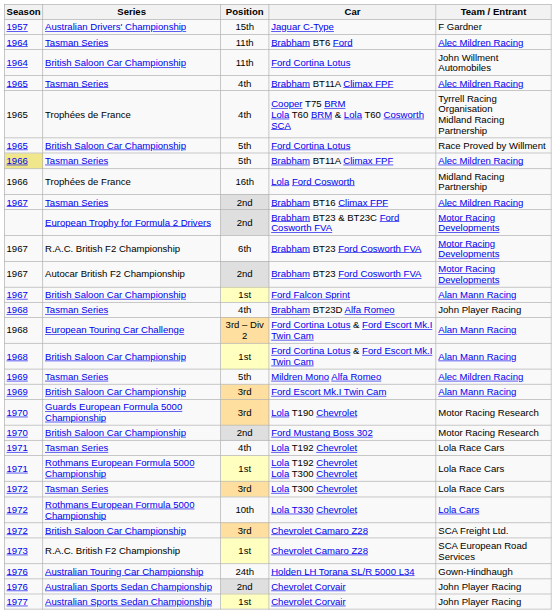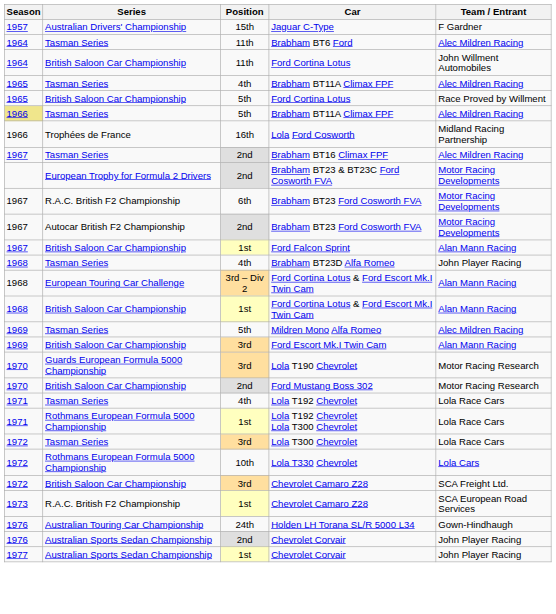 <table class="wikitable" style="font-size: 95%;">
 <tr>
 <th>Season</th>
 <th>Series</th>
 <th>Position</th>
 <th>Car</th>
 <th>Team / Entrant</th>
 </tr>
 <tr>
 <td><a href='#'>1957</a></td>
 <td><a href='#'>Australian Drivers' Championship</a></td>
 <td align="center">15th</td>
 <td><a href='#'>Jaguar C-Type</a></td>
 <td>F Gardner</td>
 </tr>
 <tr>
 <td><a href='#'>1964</a></td>
 <td><a href='#'>Tasman Series</a></td>
 <td align="center">11th</td>
 <td><a href='#'>Brabham</a> BT6 <a href='#'>Ford</a></td>
 <td><a href='#'>Alec Mildren Racing</a></td>
 </tr>
 <tr>
 <td><a href='#'>1964</a></td>
 <td><a href='#'>British Saloon Car Championship</a></td>
 <td align="center">11th</td>
 <td><a href='#'>Ford Cortina Lotus</a></td>
 <td>John Willment Automobiles</td>
 </tr>
 <tr>
 <td><a href='#'>1965</a></td>
 <td><a href='#'>Tasman Series</a></td>
 <td align="center">4th</td>
 <td><a href='#'>Brabham</a> BT11A <a href='#'>Climax FPF</a></td>
 <td><a href='#'>Alec Mildren Racing</a></td>
-</tr>
-<tr>
-<td>1965</td>
-<td>Trophées de France</td>
-<td align="center">4th</td>
-<td><a href='#'>Cooper</a> T75 <a href='#'>BRM</a><br><a href='#'>Lola</a> T60 <a href='#'>BRM</a> & <a href='#'>Lola</a> T60 <a href='#'>Cosworth SCA</a></td>
-<td>Tyrrell Racing Organisation<br>Midland Racing Partnership</td>
 </tr>
 <tr>
 <td><a href='#'>1965</a></td>
 <td><a href='#'>British Saloon Car Championship</a></td>
 <td align="center">5th</td>
 <td><a href='#'>Ford Cortina Lotus</a></td>
 <td>Race Proved by Willment</td>
 </tr>
 <tr>
 <td style="background: khaki;"><a href='#'>1966</a></td>
 <td><a href='#'>Tasman Series</a></td>
 <td align="center">5th</td>
 <td><a href='#'>Brabham</a> BT11A <a href='#'>Climax FPF</a></td>
 <td><a href='#'>Alec Mildren Racing</a></td>
 </tr>
 <tr>
 <td>1966</td>
 <td>Trophées de France</td>
 <td align="center">16th</td>
 <td><a href='#'>Lola</a> <a href='#'>Ford Cosworth</a></td>
 <td>Midland Racing Partnership</td>
 </tr>
 <tr>
 <td><a href='#'>1967</a></td>
 <td><a href='#'>Tasman Series</a></td>
 <td align="center" style="background:#dfdfdf;">2nd</td>
 <td><a href='#'>Brabham</a> BT16 <a href='#'>Climax FPF</a></td>
 <td><a href='#'>Alec Mildren Racing</a></td>
 </tr>
 <tr>
 <td></td>
 <td><a href='#'>European Trophy for Formula 2 Drivers</a></td>
 <td align="center" style="background:#dfdfdf;">2nd</td>
 <td><a href='#'>Brabham</a> BT23 & BT23C <a href='#'>Ford Cosworth FVA</a></td>
 <td><a href='#'>Motor Racing Developments</a></td>
 </tr>
 <tr>
 <td>1967</td>
 <td>R.A.C. British F2 Championship</td>
 <td align="center">6th</td>
 <td><a href='#'>Brabham</a> BT23 <a href='#'>Ford Cosworth FVA</a></td>
 <td><a href='#'>Motor Racing Developments</a></td>
 </tr>
 <tr>
 <td>1967</td>
 <td>Autocar British F2 Championship</td>
 <td align="center" style="background:#dfdfdf;">2nd</td>
 <td><a href='#'>Brabham</a> BT23 <a href='#'>Ford Cosworth FVA</a></td>
 <td><a href='#'>Motor Racing Developments</a></td>
 </tr>
 <tr>
 <td><a href='#'>1967</a></td>
 <td><a href='#'>British Saloon Car Championship</a></td>
 <td align="center" style="background:#ffffbf;">1st</td>
 <td><a href='#'>Ford Falcon Sprint</a></td>
 <td><a href='#'>Alan Mann Racing</a></td>
 </tr>
 <tr>
 <td><a href='#'>1968</a></td>
 <td><a href='#'>Tasman Series</a></td>
 <td align="center">4th</td>
 <td><a href='#'>Brabham</a> BT23D <a href='#'>Alfa Romeo</a></td>
 <td>John Player Racing</td>
 </tr>
 <tr>
 <td>1968</td>
 <td><a href='#'>European Touring Car Challenge</a></td>
 <td align="center" style="background:#ffdf9f;">3rd – Div 2</td>
 <td><a href='#'>Ford Cortina Lotus</a> & <a href='#'>Ford Escort Mk.I Twin Cam</a></td>
 <td><a href='#'>Alan Mann Racing</a></td>
 </tr>
 <tr>
 <td><a href='#'>1968</a></td>
 <td><a href='#'>British Saloon Car Championship</a></td>
 <td align="center" style="background:#ffffbf;">1st</td>
 <td><a href='#'>Ford Cortina Lotus</a> & <a href='#'>Ford Escort Mk.I Twin Cam</a></td>
 <td><a href='#'>Alan Mann Racing</a></td>
 </tr>
 <tr>
 <td><a href='#'>1969</a></td>
 <td><a href='#'>Tasman Series</a></td>
 <td align="center">5th</td>
 <td><a href='#'>Mildren Mono</a> <a href='#'>Alfa Romeo</a></td>
 <td><a href='#'>Alec Mildren Racing</a></td>
 </tr>
 <tr>
 <td><a href='#'>1969</a></td>
 <td><a href='#'>British Saloon Car Championship</a></td>
 <td align="center" style="background:#ffdf9f;">3rd</td>
 <td><a href='#'>Ford Escort Mk.I Twin Cam</a></td>
 <td><a href='#'>Alan Mann Racing</a></td>
 </tr>
 <tr>
 <td><a href='#'>1970</a></td>
 <td><a href='#'>Guards European Formula 5000 Championship</a></td>
 <td align="center" style="background:#ffdf9f;">3rd</td>
 <td><a href='#'>Lola</a> T190 <a href='#'>Chevrolet</a></td>
 <td>Motor Racing Research</td>
 </tr>
 <tr>
 <td><a href='#'>1970</a></td>
 <td><a href='#'>British Saloon Car Championship</a></td>
 <td align="center" style="background:#dfdfdf;">2nd</td>
 <td><a href='#'>Ford Mustang Boss 302</a></td>
 <td>Motor Racing Research</td>
 </tr>
 <tr>
 <td><a href='#'>1971</a></td>
 <td><a href='#'>Tasman Series</a></td>
 <td align="center">4th</td>
 <td><a href='#'>Lola</a> T192 <a href='#'>Chevrolet</a></td>
 <td>Lola Race Cars</td>
 </tr>
 <tr>
 <td><a href='#'>1971</a></td>
 <td><a href='#'>Rothmans European Formula 5000 Championship</a></td>
 <td align="center" style="background:#ffffbf;">1st</td>
 <td><a href='#'>Lola</a> T192 <a href='#'>Chevrolet</a><br><a href='#'>Lola</a> T300 <a href='#'>Chevrolet</a></td>
 <td>Lola Race Cars</td>
 </tr>
 <tr>
 <td><a href='#'>1972</a></td>
 <td><a href='#'>Tasman Series</a></td>
 <td align="center" style="background:#ffdf9f;">3rd</td>
 <td><a href='#'>Lola</a> T300 <a href='#'>Chevrolet</a></td>
 <td>Lola Race Cars</td>
 </tr>
 <tr>
 <td><a href='#'>1972</a></td>
 <td><a href='#'>Rothmans European Formula 5000 Championship</a></td>
 <td align="center">10th</td>
 <td><a href='#'>Lola T330</a> <a href='#'>Chevrolet</a></td>
 <td><a href='#'>Lola Cars</a></td>
 </tr>
 <tr>
 <td><a href='#'>1972</a></td>
 <td><a href='#'>British Saloon Car Championship</a></td>
 <td align="center" style="background:#ffdf9f;">3rd</td>
 <td><a href='#'>Chevrolet Camaro Z28</a></td>
 <td>SCA Freight Ltd.</td>
 </tr>
 <tr>
 <td><a href='#'>1973</a></td>
 <td>R.A.C. British F2 Championship</td>
 <td align="center" style="background:#ffffbf;">1st</td>
 <td><a href='#'>Chevrolet Camaro Z28</a></td>
 <td>SCA European Road Services</td>
 </tr>
 <tr>
 <td><a href='#'>1976</a></td>
 <td><a href='#'>Australian Touring Car Championship</a></td>
 <td align="center">24th</td>
 <td><a href='#'>Holden LH Torana SL/R 5000 L34</a></td>
 <td>Gown-Hindhaugh</td>
 </tr>
 <tr>
 <td><a href='#'>1976</a></td>
 <td><a href='#'>Australian Sports Sedan Championship</a></td>
 <td align="center" style="background:#dfdfdf;">2nd</td>
 <td><a href='#'>Chevrolet Corvair</a></td>
 <td>John Player Racing</td>
 </tr>
 <tr>
 <td><a href='#'>1977</a></td>
 <td><a href='#'>Australian Sports Sedan Championship</a></td>
 <td align="center" style="background:#ffffbf;">1st</td>
 <td><a href='#'>Chevrolet Corvair</a></td>
 <td>John Player Racing</td>
 </tr>
 </table>
